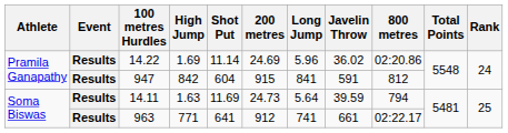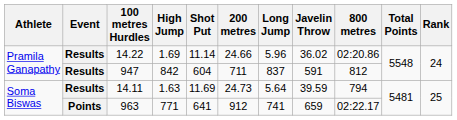 <table class="wikitable" style="text-align:center">
 <tr>
 <th>Athlete</th>
 <th>Event</th>
 <th>100 metres<br>Hurdles</th>
 <th>High<br>Jump</th>
 <th>Shot<br>Put</th>
 <th>200 metres</th>
 <th>Long<br>Jump</th>
 <th>Javelin<br>Throw</th>
 <th>800 metres</th>
 <th>Total Points</th>
 <th>Rank</th>
 </tr>
 <tr>
 <td rowspan="2" align= left><a href='#'>Pramila Ganapathy</a></td>
 <th>Results</th>
 <td>14.22</td>
 <td>1.69</td>
 <td>11.14</td>
-<td>24.69</td>
+<td>24.66</td>
 <td>5.96</td>
 <td>36.02</td>
 <td>02:20.86</td>
 <td rowspan="2">5548</td>
 <td rowspan="2">24</td>
 </tr>
 <tr>
 <th>Results</th>
 <td>947</td>
 <td>842</td>
 <td>604</td>
-<td>915</td>
-<td>841</td>
+<td>711</td>
+<td>837</td>
 <td>591</td>
 <td>812</td>
 </tr>
 <tr>
 <td rowspan="2" align= left><a href='#'>Soma Biswas</a></td>
 <th>Results</th>
 <td>14.11</td>
 <td>1.63</td>
 <td>11.69</td>
 <td>24.73</td>
 <td>5.64</td>
 <td>39.59</td>
 <td>794</td>
 <td rowspan="2">5481</td>
 <td rowspan="2">25</td>
 </tr>
 <tr>
-<th>Results</th>
+<th>Points</th>
 <td>963</td>
 <td>771</td>
 <td>641</td>
 <td>912</td>
 <td>741</td>
-<td>661</td>
+<td>659</td>
 <td>02:22.17</td>
 </tr>
 </table>
